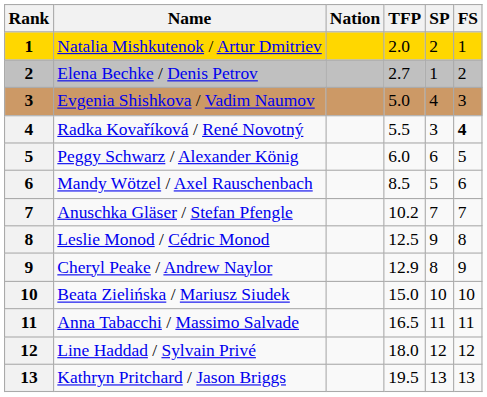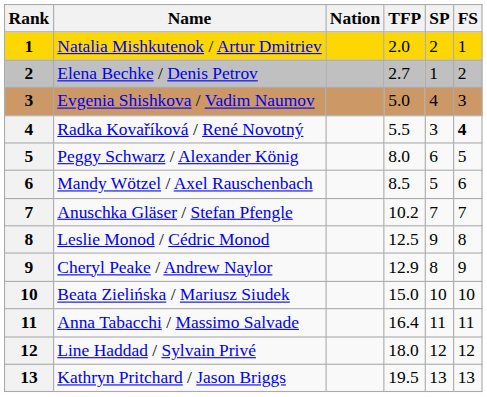 <table class="wikitable">
 <tr>
 <th>Rank</th>
 <th>Name</th>
 <th>Nation</th>
 <th>TFP</th>
 <th>SP</th>
 <th>FS</th>
 </tr>
 <tr bgcolor="gold">
 <td align="center"><strong>1</strong></td>
 <td><a href='#'>Natalia Mishkutenok</a> / <a href='#'>Artur Dmitriev</a></td>
 <td></td>
 <td>2.0</td>
 <td>2</td>
 <td>1</td>
 </tr>
 <tr bgcolor="silver">
 <td align="center"><strong>2</strong></td>
 <td><a href='#'>Elena Bechke</a> / <a href='#'>Denis Petrov</a></td>
 <td></td>
 <td>2.7</td>
 <td>1</td>
 <td>2</td>
 </tr>
 <tr bgcolor="cc9966">
 <td align="center"><strong>3</strong></td>
 <td><a href='#'>Evgenia Shishkova</a> / <a href='#'>Vadim Naumov</a></td>
 <td></td>
 <td>5.0</td>
 <td>4</td>
 <td>3</td>
 </tr>
 <tr>
 <th>4</th>
 <td><a href='#'>Radka Kovaříková</a> / <a href='#'>René Novotný</a></td>
 <td></td>
 <td>5.5</td>
 <td>3</td>
 <td><strong>4</strong></td>
 </tr>
 <tr>
 <th>5</th>
 <td><a href='#'>Peggy Schwarz</a> / <a href='#'>Alexander König</a></td>
 <td></td>
-<td>6.0</td>
+<td>8.0</td>
 <td>6</td>
 <td>5</td>
 </tr>
 <tr>
 <th>6</th>
 <td><a href='#'>Mandy Wötzel</a> / <a href='#'>Axel Rauschenbach</a></td>
 <td></td>
 <td>8.5</td>
 <td>5</td>
 <td>6</td>
 </tr>
 <tr>
 <th>7</th>
 <td><a href='#'>Anuschka Gläser</a> / <a href='#'>Stefan Pfengle</a></td>
 <td></td>
 <td>10.2</td>
 <td>7</td>
 <td>7</td>
 </tr>
 <tr>
 <th>8</th>
 <td><a href='#'>Leslie Monod</a> / <a href='#'>Cédric Monod</a></td>
 <td></td>
 <td>12.5</td>
 <td>9</td>
 <td>8</td>
 </tr>
 <tr>
 <th>9</th>
 <td><a href='#'>Cheryl Peake</a> / <a href='#'>Andrew Naylor</a></td>
 <td></td>
 <td>12.9</td>
 <td>8</td>
 <td>9</td>
 </tr>
 <tr>
 <th>10</th>
 <td><a href='#'>Beata Zielińska</a> / <a href='#'>Mariusz Siudek</a></td>
 <td></td>
 <td>15.0</td>
 <td>10</td>
 <td>10</td>
 </tr>
 <tr>
 <th>11</th>
 <td><a href='#'>Anna Tabacchi</a> / <a href='#'>Massimo Salvade</a></td>
 <td></td>
-<td>16.5</td>
+<td>16.4</td>
 <td>11</td>
 <td>11</td>
 </tr>
 <tr>
 <th>12</th>
 <td><a href='#'>Line Haddad</a> / <a href='#'>Sylvain Privé</a></td>
 <td></td>
 <td>18.0</td>
 <td>12</td>
 <td>12</td>
 </tr>
 <tr>
 <th>13</th>
 <td><a href='#'>Kathryn Pritchard</a> / <a href='#'>Jason Briggs</a></td>
 <td></td>
 <td>19.5</td>
 <td>13</td>
 <td>13</td>
 </tr>
 </table>
